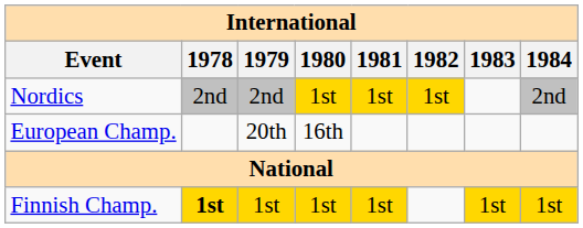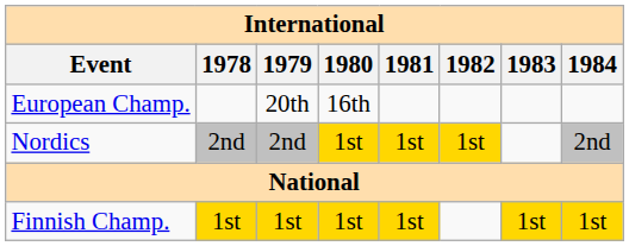 <table class="wikitable" style="text-align:center">
 <tr>
 <th style="background-color: #ffdead; " colspan=8 align=center>International</th>
 </tr>
 <tr>
 <th>Event</th>
 <th>1978</th>
 <th>1979</th>
 <th>1980</th>
 <th>1981</th>
 <th>1982</th>
 <th>1983</th>
 <th>1984</th>
 </tr>
 <tr>
+<td align=left><a href='#'>European Champ.</a></td>
+<td></td>
+<td>20th</td>
+<td>16th</td>
+<td></td>
+<td></td>
+<td></td>
+<td></td>
+</tr>
+<tr>
 <td align=left><a href='#'>Nordics</a></td>
 <td bgcolor=silver>2nd</td>
 <td bgcolor=silver>2nd</td>
 <td bgcolor=gold>1st</td>
 <td bgcolor=gold>1st</td>
 <td bgcolor=gold>1st</td>
 <td></td>
 <td bgcolor=silver>2nd</td>
 </tr>
 <tr>
-<td align=left><a href='#'>European Champ.</a></td>
-<td></td>
-<td>20th</td>
-<td>16th</td>
-<td></td>
-<td></td>
-<td></td>
-<td></td>
-</tr>
-<tr>
 <th style="background-color: #ffdead; " colspan=8 align=center>National</th>
 </tr>
 <tr>
 <td align=left><a href='#'>Finnish Champ.</a></td>
-<td bgcolor=gold><strong>1st</strong></td>
+<td bgcolor=gold>1st</td>
 <td bgcolor=gold>1st</td>
 <td bgcolor=gold>1st</td>
 <td bgcolor=gold>1st</td>
 <td></td>
 <td bgcolor=gold>1st</td>
 <td bgcolor=gold>1st</td>
 </tr>
 </table>
